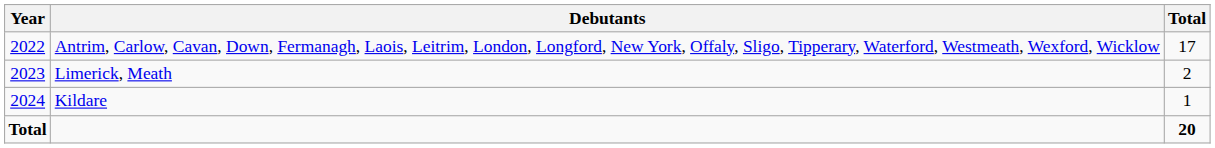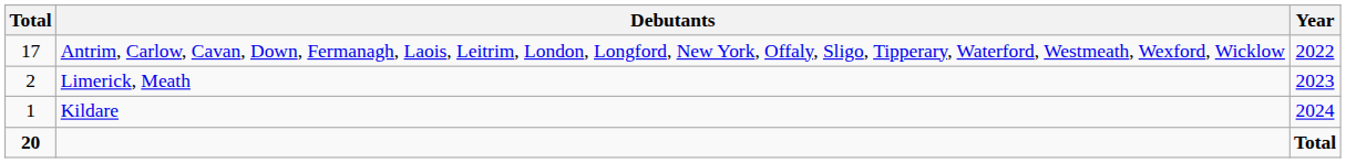 <table class="wikitable" style="text-align:center">
 <tr>
+<th>Total</th>
+<th>Debutants</th>
 <th>Year</th>
-<th>Debutants</th>
-<th>Total</th>
 </tr>
 <tr>
+<td>17</td>
+<td style="text-align:left"> <a href='#'>Antrim</a>,  <a href='#'>Carlow</a>,  <a href='#'>Cavan</a>,  <a href='#'>Down</a>,  <a href='#'>Fermanagh</a>,  <a href='#'>Laois</a>,  <a href='#'>Leitrim</a>,  <a href='#'>London</a>,  <a href='#'>Longford</a>,  <a href='#'>New York</a>,  <a href='#'>Offaly</a>,  <a href='#'>Sligo</a>,  <a href='#'>Tipperary</a>,  <a href='#'>Waterford</a>,  <a href='#'>Westmeath</a>,  <a href='#'>Wexford</a>,  <a href='#'>Wicklow</a></td>
 <td><a href='#'>2022</a></td>
-<td style="text-align:left"> <a href='#'>Antrim</a>,  <a href='#'>Carlow</a>,  <a href='#'>Cavan</a>,  <a href='#'>Down</a>,  <a href='#'>Fermanagh</a>,  <a href='#'>Laois</a>,  <a href='#'>Leitrim</a>,  <a href='#'>London</a>,  <a href='#'>Longford</a>,  <a href='#'>New York</a>,  <a href='#'>Offaly</a>,  <a href='#'>Sligo</a>,  <a href='#'>Tipperary</a>,  <a href='#'>Waterford</a>,  <a href='#'>Westmeath</a>,  <a href='#'>Wexford</a>,  <a href='#'>Wicklow</a></td>
-<td>17</td>
 </tr>
 <tr>
+<td>2</td>
+<td style="text-align:left"> <a href='#'>Limerick</a>,  <a href='#'>Meath</a></td>
 <td><a href='#'>2023</a></td>
-<td style="text-align:left"> <a href='#'>Limerick</a>,  <a href='#'>Meath</a></td>
-<td>2</td>
 </tr>
 <tr>
+<td>1</td>
+<td style="text-align:left"> <a href='#'>Kildare</a></td>
 <td><a href='#'>2024</a></td>
-<td style="text-align:left"> <a href='#'>Kildare</a></td>
-<td>1</td>
 </tr>
 <tr>
+<td><strong>20</strong></td>
+<td style="text-align:left"></td>
 <td><strong>Total</strong></td>
-<td style="text-align:left"></td>
-<td><strong>20</strong></td>
 </tr>
 </table>
